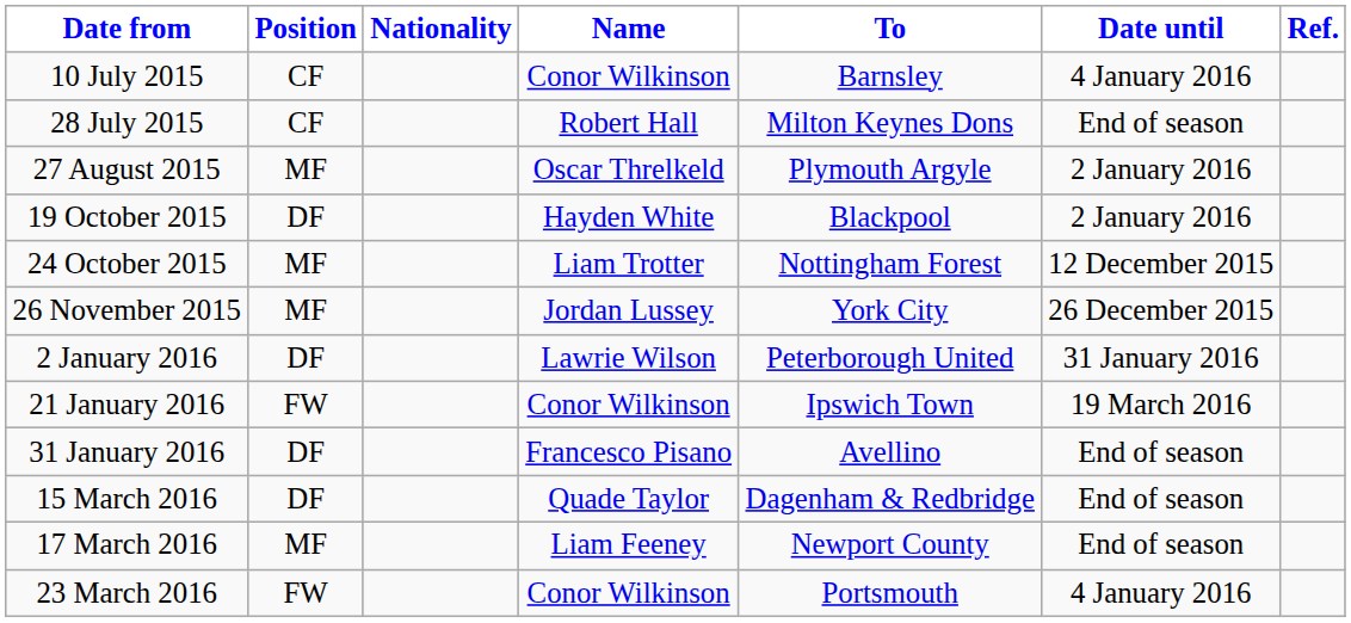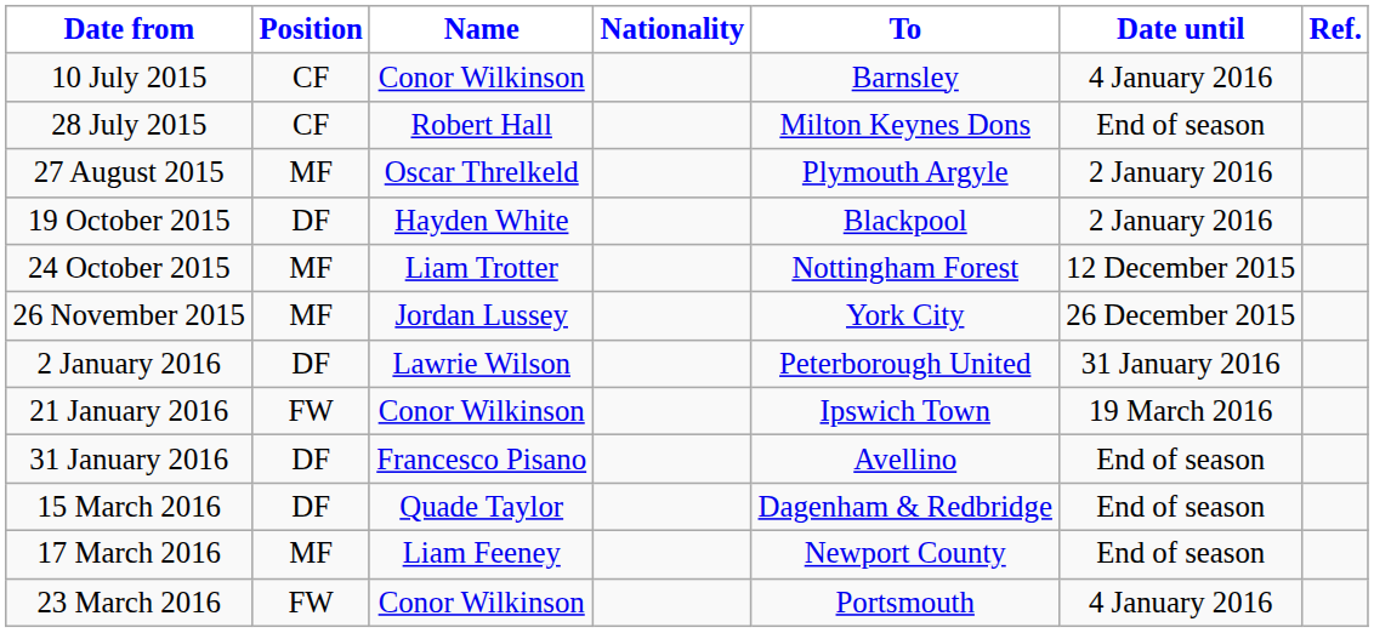 <table class="wikitable" style="text-align:center;">
 <tr>
 <th style="background:#FFFFFF; color:#0000FF;">Date from</th>
 <th style="background:#FFFFFF; color:#0000FF;">Position</th>
+<th style="background:#FFFFFF; color:#0000FF;">Name</th>
 <th style="background:#FFFFFF; color:#0000FF;">Nationality</th>
-<th style="background:#FFFFFF; color:#0000FF;">Name</th>
 <th style="background:#FFFFFF; color:#0000FF;">To</th>
 <th style="background:#FFFFFF; color:#0000FF;">Date until</th>
 <th style="background:#FFFFFF; color:#0000FF;">Ref.</th>
 </tr>
 <tr>
 <td>10 July 2015</td>
 <td>CF</td>
+<td><a href='#'>Conor Wilkinson</a></td>
 <td></td>
-<td><a href='#'>Conor Wilkinson</a></td>
 <td><a href='#'>Barnsley</a></td>
 <td>4 January 2016</td>
 <td></td>
 </tr>
 <tr>
 <td>28 July 2015</td>
 <td>CF</td>
+<td><a href='#'>Robert Hall</a></td>
 <td></td>
-<td><a href='#'>Robert Hall</a></td>
 <td><a href='#'>Milton Keynes Dons</a></td>
 <td>End of season</td>
 <td></td>
 </tr>
 <tr>
 <td>27 August 2015</td>
 <td>MF</td>
+<td><a href='#'>Oscar Threlkeld</a></td>
 <td></td>
-<td><a href='#'>Oscar Threlkeld</a></td>
 <td><a href='#'>Plymouth Argyle</a></td>
 <td>2 January 2016</td>
 <td></td>
 </tr>
 <tr>
 <td>19 October 2015</td>
 <td>DF</td>
+<td><a href='#'>Hayden White</a></td>
 <td></td>
-<td><a href='#'>Hayden White</a></td>
 <td><a href='#'>Blackpool</a></td>
 <td>2 January 2016</td>
 <td></td>
 </tr>
 <tr>
 <td>24 October 2015</td>
 <td>MF</td>
+<td><a href='#'>Liam Trotter</a></td>
 <td></td>
-<td><a href='#'>Liam Trotter</a></td>
 <td><a href='#'>Nottingham Forest</a></td>
 <td>12 December 2015</td>
 <td></td>
 </tr>
 <tr>
 <td>26 November 2015</td>
 <td>MF</td>
+<td><a href='#'>Jordan Lussey</a></td>
 <td></td>
-<td><a href='#'>Jordan Lussey</a></td>
 <td><a href='#'>York City</a></td>
 <td>26 December 2015</td>
 <td></td>
 </tr>
 <tr>
 <td>2 January 2016</td>
 <td>DF</td>
+<td><a href='#'>Lawrie Wilson</a></td>
 <td></td>
-<td><a href='#'>Lawrie Wilson</a></td>
 <td><a href='#'>Peterborough United</a></td>
 <td>31 January 2016</td>
 <td></td>
 </tr>
 <tr>
 <td>21 January 2016</td>
 <td>FW</td>
+<td><a href='#'>Conor Wilkinson</a></td>
 <td></td>
-<td><a href='#'>Conor Wilkinson</a></td>
 <td><a href='#'>Ipswich Town</a></td>
 <td>19 March 2016</td>
 <td></td>
 </tr>
 <tr>
 <td>31 January 2016</td>
 <td>DF</td>
+<td><a href='#'>Francesco Pisano</a></td>
 <td></td>
-<td><a href='#'>Francesco Pisano</a></td>
 <td><a href='#'>Avellino</a></td>
 <td>End of season</td>
 <td></td>
 </tr>
 <tr>
 <td>15 March 2016</td>
 <td>DF</td>
+<td><a href='#'>Quade Taylor</a></td>
 <td></td>
-<td><a href='#'>Quade Taylor</a></td>
 <td><a href='#'>Dagenham & Redbridge</a></td>
 <td>End of season</td>
 <td></td>
 </tr>
 <tr>
 <td>17 March 2016</td>
 <td>MF</td>
+<td><a href='#'>Liam Feeney</a></td>
 <td></td>
-<td><a href='#'>Liam Feeney</a></td>
 <td><a href='#'>Newport County</a></td>
 <td>End of season</td>
 <td></td>
 </tr>
 <tr>
 <td>23 March 2016</td>
 <td>FW</td>
+<td><a href='#'>Conor Wilkinson</a></td>
 <td></td>
-<td><a href='#'>Conor Wilkinson</a></td>
 <td><a href='#'>Portsmouth</a></td>
 <td>4 January 2016</td>
 <td></td>
 </tr>
 </table>
